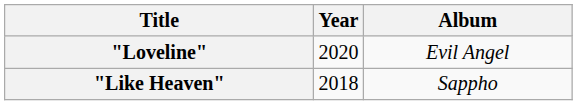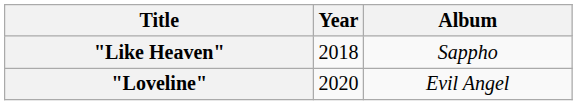 <table class="wikitable plainrowheaders" style="text-align:center;">
 <tr>
 <th scope="col" style="width:15em;">Title</th>
 <th scope="col" style="width:2em;">Year</th>
 <th scope="col" style="width:10em;">Album</th>
 </tr>
 <tr>
+<th scope="row">"Like Heaven"</th>
+<td rowspan="1">2018</td>
+<td rowspan="1"><em>Sappho</em></td>
+</tr>
+<tr>
 <th scope="row">"Loveline"</th>
 <td rowspan="1">2020</td>
 <td rowspan="1"><em>Evil Angel</em></td>
 </tr>
-<tr>
-<th scope="row">"Like Heaven"</th>
-<td rowspan="1">2018</td>
-<td rowspan="1"><em>Sappho</em></td>
-</tr>
 </table>
